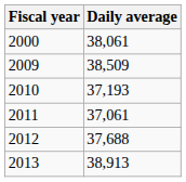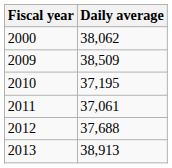 <table class="wikitable">
 <tr>
 <th>Fiscal year</th>
 <th>Daily average</th>
 </tr>
 <tr>
 <td>2000</td>
-<td>38,061</td>
+<td>38,062</td>
 </tr>
 <tr>
 <td>2009</td>
 <td>38,509</td>
 </tr>
 <tr>
 <td>2010</td>
-<td>37,193</td>
+<td>37,195</td>
 </tr>
 <tr>
 <td>2011</td>
 <td>37,061</td>
 </tr>
 <tr>
 <td>2012</td>
 <td>37,688</td>
 </tr>
 <tr>
 <td>2013</td>
 <td>38,913</td>
 </tr>
 </table>
